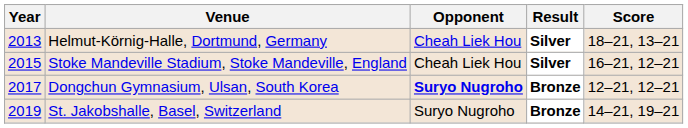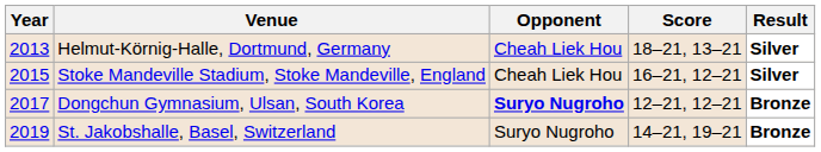 <table class="sortable wikitable" style="font-size: 90%;">
 <tr>
 <th>Year</th>
 <th>Venue</th>
 <th>Opponent</th>
+<th>Score</th>
 <th>Result</th>
-<th>Score</th>
 </tr>
 <tr style="background:#F3E6D7">
 <td align="center"><a href='#'>2013</a></td>
 <td align="left">Helmut-Körnig-Halle, <a href='#'>Dortmund</a>, <a href='#'>Germany</a></td>
 <td align="left"> <a href='#'>Cheah Liek Hou</a></td>
+<td align="left">18–21, 13–21</td>
 <td style="text-align:left; background:white"> <strong>Silver</strong></td>
-<td align="left">18–21, 13–21</td>
 </tr>
 <tr style="background:#F3E6D7">
 <td align="center"><a href='#'>2015</a></td>
 <td align="left"><a href='#'>Stoke Mandeville Stadium</a>, <a href='#'>Stoke Mandeville</a>, <a href='#'>England</a></td>
 <td align="left"> Cheah Liek Hou</td>
+<td align="left">16–21, 12–21</td>
 <td style="text-align:left; background:white"> <strong>Silver</strong></td>
-<td align="left">16–21, 12–21</td>
 </tr>
 <tr style="background:#F3E6D7">
 <td align="center"><a href='#'>2017</a></td>
 <td align="left"><a href='#'>Dongchun Gymnasium</a>, <a href='#'>Ulsan</a>, <a href='#'>South Korea</a></td>
 <td align="left"><strong> <a href='#'>Suryo Nugroho</a></strong></td>
+<td align="left">12–21, 12–21</td>
 <td style="text-align:left; background:white"> <strong>Bronze</strong></td>
-<td align="left">12–21, 12–21</td>
 </tr>
 <tr style="background:#F3E6D7">
 <td align="center"><a href='#'>2019</a></td>
 <td align="left"><a href='#'>St. Jakobshalle</a>, <a href='#'>Basel</a>, <a href='#'>Switzerland</a></td>
 <td align="left"> Suryo Nugroho</td>
+<td align="left">14–21, 19–21</td>
 <td style="text-align:left; background:white"> <strong>Bronze</strong></td>
-<td align="left">14–21, 19–21</td>
 </tr>
 </table>
